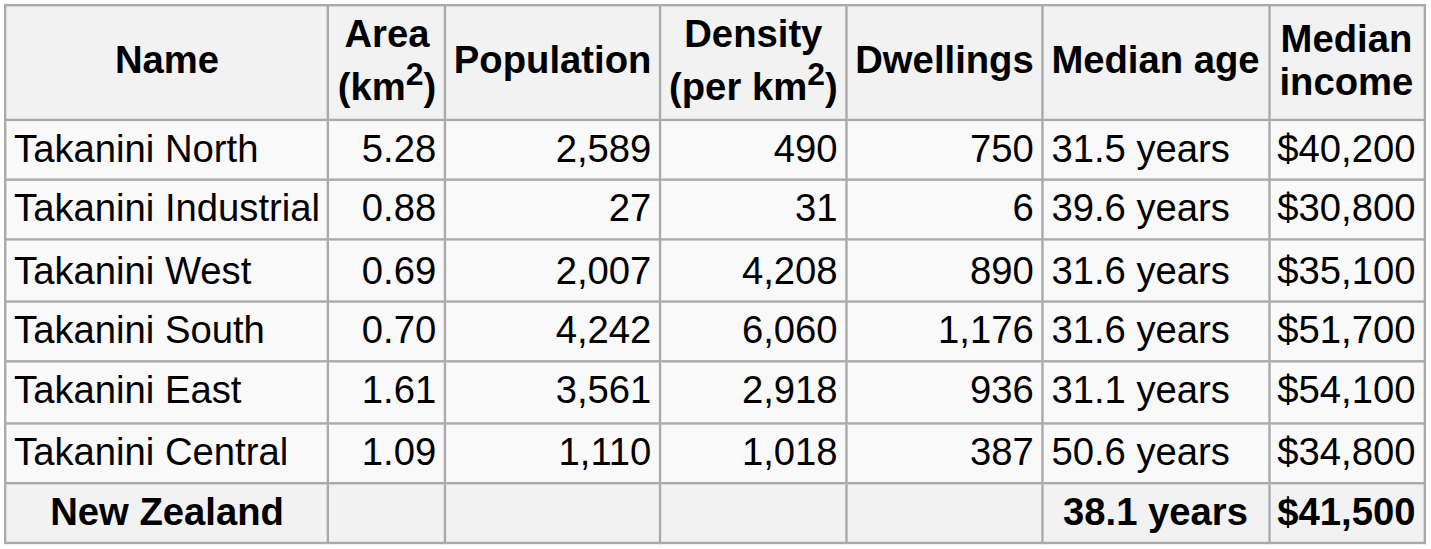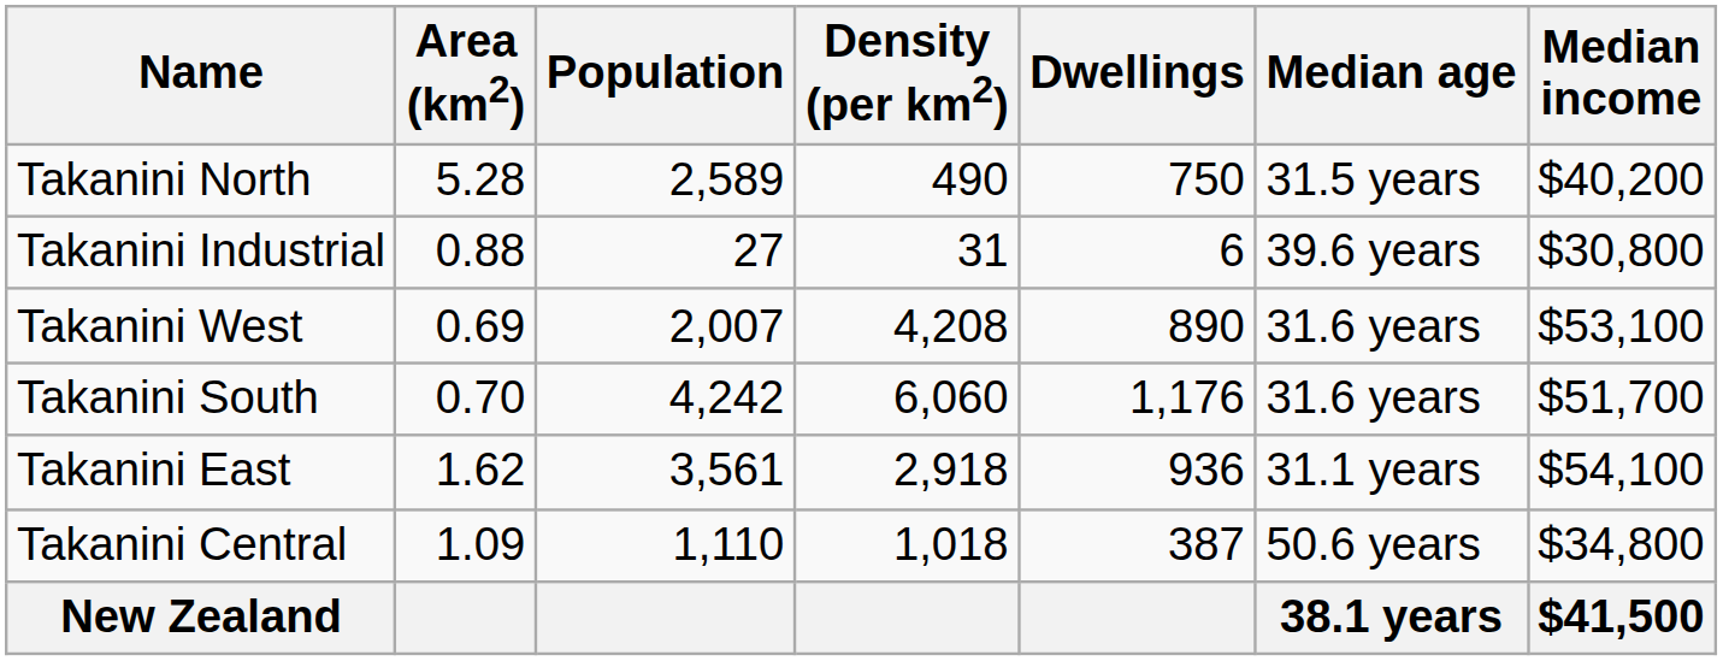 <table class="wikitable">
 <tr>
 <th>Name</th>
 <th>Area<br>(km<sup>2</sup>)</th>
 <th>Population</th>
 <th>Density<br>(per km<sup>2</sup>)</th>
 <th>Dwellings</th>
 <th>Median age</th>
 <th>Median<br>income</th>
 </tr>
 <tr>
 <td>Takanini North</td>
 <td style="text-align:right;">5.28</td>
 <td style="text-align:right;">2,589</td>
 <td style="text-align:right;">490</td>
 <td style="text-align:right;">750</td>
 <td>31.5 years</td>
 <td>$40,200</td>
 </tr>
 <tr>
 <td>Takanini Industrial</td>
 <td style="text-align:right;">0.88</td>
 <td style="text-align:right;">27</td>
 <td style="text-align:right;">31</td>
 <td style="text-align:right;">6</td>
 <td>39.6 years</td>
 <td>$30,800</td>
 </tr>
 <tr>
 <td>Takanini West</td>
 <td style="text-align:right;">0.69</td>
 <td style="text-align:right;">2,007</td>
 <td style="text-align:right;">4,208</td>
 <td style="text-align:right;">890</td>
 <td>31.6 years</td>
-<td>$35,100</td>
+<td>$53,100</td>
 </tr>
 <tr>
 <td>Takanini South</td>
 <td style="text-align:right;">0.70</td>
 <td style="text-align:right;">4,242</td>
 <td style="text-align:right;">6,060</td>
 <td style="text-align:right;">1,176</td>
 <td>31.6 years</td>
 <td>$51,700</td>
 </tr>
 <tr>
 <td>Takanini East</td>
-<td style="text-align:right;">1.61</td>
+<td style="text-align:right;">1.62</td>
 <td style="text-align:right;">3,561</td>
 <td style="text-align:right;">2,918</td>
 <td style="text-align:right;">936</td>
 <td>31.1 years</td>
 <td>$54,100</td>
 </tr>
 <tr>
 <td>Takanini Central</td>
 <td style="text-align:right;">1.09</td>
 <td style="text-align:right;">1,110</td>
 <td style="text-align:right;">1,018</td>
 <td style="text-align:right;">387</td>
 <td>50.6 years</td>
 <td>$34,800</td>
 </tr>
 <tr>
 <th>New Zealand</th>
 <th></th>
 <th></th>
 <th></th>
 <th></th>
 <th>38.1 years</th>
 <th style="text-align:left;">$41,500</th>
 </tr>
 </table>
